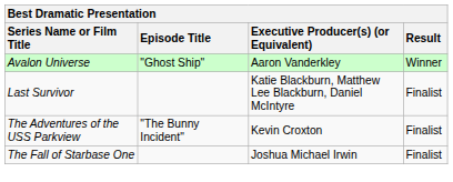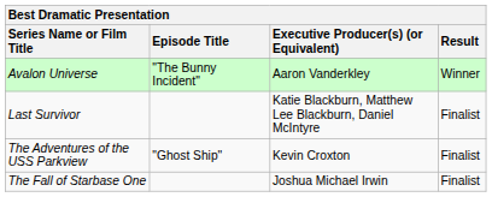 <table class="wikitable" width=100%>
 <tr>
 <th colspan="4" ! style="text-align:left;">Best Dramatic Presentation</th>
 </tr>
 <tr>
 <th style="text-align:left; width: 30%;"><strong>Series Name or Film Title</strong></th>
 <th style="text-align:left; width: 25%;"><strong>Episode Title</strong></th>
 <th style="text-align:left; width: 35%;"><strong>Executive Producer(s) (or Equivalent)</strong></th>
 <th style="text-align:left; width: 10%;"><strong>Result</strong></th>
 </tr>
 <tr style="background-color:#ccffcc;">
 <td><em>Avalon Universe</em></td>
-<td>"Ghost Ship"</td>
+<td>"The Bunny Incident"</td>
 <td>Aaron Vanderkley</td>
 <td>Winner</td>
 </tr>
 <tr>
 <td><em>Last Survivor</em></td>
 <td></td>
 <td>Katie Blackburn, Matthew Lee Blackburn, Daniel McIntyre</td>
 <td>Finalist</td>
 </tr>
 <tr>
 <td><em>The Adventures of the USS Parkview</em></td>
-<td>"The Bunny Incident"</td>
+<td>"Ghost Ship"</td>
 <td>Kevin Croxton</td>
 <td>Finalist</td>
 </tr>
 <tr>
 <td><em>The Fall of Starbase One</em></td>
 <td></td>
 <td>Joshua Michael Irwin</td>
 <td>Finalist</td>
 </tr>
 </table>
